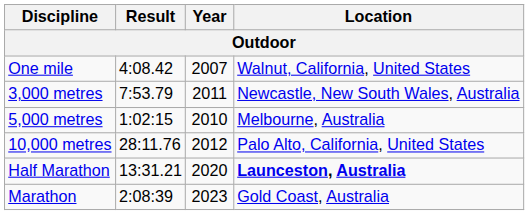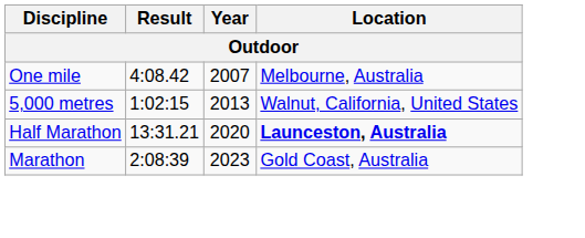 <table class=wikitable>
 <tr>
 <th>Discipline</th>
 <th>Result</th>
 <th width=40>Year</th>
 <th>Location</th>
 </tr>
 <tr>
 <th colspan=4>Outdoor</th>
 </tr>
 <tr>
 <td><a href='#'>One mile</a></td>
 <td>4:08.42</td>
 <td align="center">2007</td>
-<td><a href='#'>Walnut, California</a>, <a href='#'>United States</a></td>
-</tr>
-<tr>
-<td><a href='#'>3,000 metres</a></td>
-<td>7:53.79</td>
-<td align="center">2011</td>
-<td><a href='#'>Newcastle, New South Wales</a>, <a href='#'>Australia</a></td>
+<td><a href='#'>Melbourne</a>, <a href='#'>Australia</a></td>
 </tr>
 <tr>
 <td><a href='#'>5,000 metres</a></td>
 <td>1:02:15</td>
-<td align="center">2010</td>
-<td><a href='#'>Melbourne</a>, <a href='#'>Australia</a></td>
-</tr>
-<tr>
-<td><a href='#'>10,000 metres</a></td>
-<td>28:11.76</td>
-<td align="center">2012</td>
-<td><a href='#'>Palo Alto, California</a>, <a href='#'>United States</a></td>
+<td align="center">2013</td>
+<td><a href='#'>Walnut, California</a>, <a href='#'>United States</a></td>
 </tr>
 <tr>
 <td><a href='#'>Half Marathon</a></td>
 <td>13:31.21</td>
 <td align="center">2020</td>
 <td><strong><a href='#'>Launceston</a>, <a href='#'>Australia</a></strong></td>
 </tr>
 <tr>
 <td><a href='#'>Marathon</a></td>
 <td>2:08:39</td>
 <td align="center">2023</td>
 <td><a href='#'>Gold Coast</a>, <a href='#'>Australia</a></td>
 </tr>
 </table>
